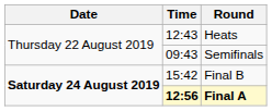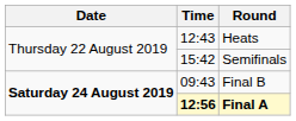 <table class="wikitable">
 <tr>
 <th>Date</th>
 <th>Time</th>
 <th>Round</th>
 </tr>
 <tr>
 <td rowspan=2>Thursday 22 August 2019</td>
 <td>12:43</td>
 <td>Heats</td>
 </tr>
 <tr>
-<td>09:43</td>
+<td>15:42</td>
 <td>Semifinals</td>
 </tr>
 <tr>
 <td rowspan=2><strong>Saturday 24 August 2019</strong></td>
-<td>15:42</td>
+<td>09:43</td>
 <td>Final B</td>
 </tr>
 <tr>
 <td style=background:lemonchiffon><strong>12:56</strong></td>
 <td style=background:lemonchiffon><strong>Final A</strong></td>
 </tr>
 </table>
